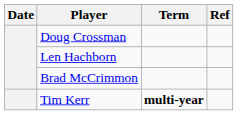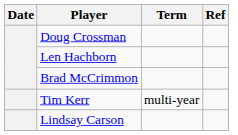 <table class="wikitable plainrowheaders">
 <tr>
 <th>Date</th>
 <th>Player</th>
 <th>Term</th>
 <th>Ref</th>
 </tr>
 <tr>
 <th scope="row" rowspan="3"></th>
 <td><a href='#'>Doug Crossman</a></td>
 <td></td>
 <td></td>
 </tr>
 <tr>
 <td><a href='#'>Len Hachborn</a></td>
 <td></td>
 <td></td>
 </tr>
 <tr>
 <td><a href='#'>Brad McCrimmon</a></td>
 <td></td>
 <td></td>
 </tr>
 <tr>
 <th scope="row"></th>
 <td><a href='#'>Tim Kerr</a></td>
-<td><strong>multi-year</strong></td>
+<td>multi-year</td>
+<td></td>
+</tr>
+<tr>
+<th scope="row"></th>
+<td><a href='#'>Lindsay Carson</a></td>
+<td></td>
 <td></td>
 </tr>
 </table>
